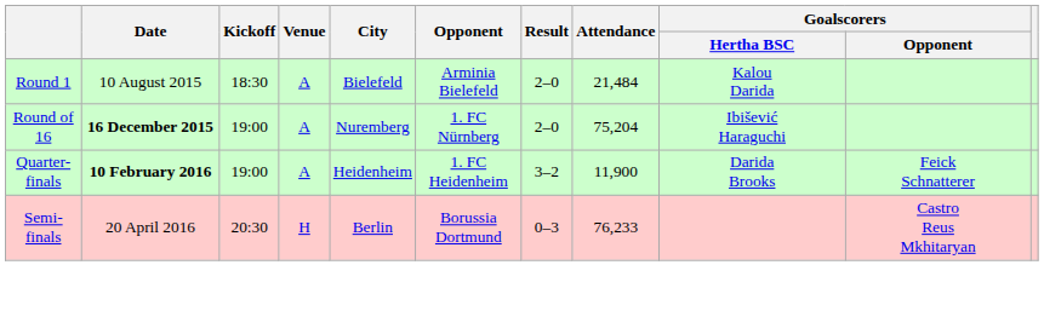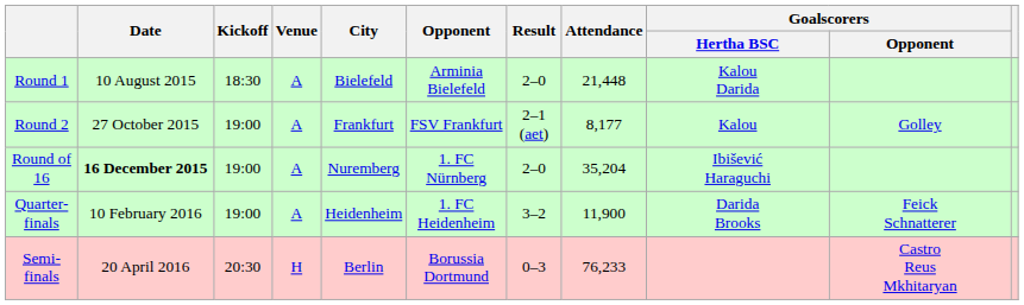 <table class="wikitable" Style="text-align: center;font-size:85%">
 <tr>
 <th rowspan="2"></th>
 <th rowspan="2" style="width:110px">Date</th>
 <th rowspan="2">Kickoff</th>
 <th rowspan="2">Venue</th>
 <th rowspan="2">City</th>
 <th rowspan="2">Opponent</th>
 <th rowspan="2">Result</th>
 <th rowspan="2">Attendance</th>
 <th colspan="2">Goalscorers</th>
 <th rowspan="2"></th>
 </tr>
 <tr>
 <th style="width:150px"><a href='#'>Hertha BSC</a></th>
 <th style="width:150px">Opponent</th>
 </tr>
 <tr style="background:#cfc">
 <td><a href='#'>Round 1</a></td>
 <td>10 August 2015</td>
 <td>18:30</td>
 <td><a href='#'>A</a></td>
 <td><a href='#'>Bielefeld</a></td>
 <td><a href='#'>Arminia Bielefeld</a></td>
 <td>2–0</td>
-<td>21,484</td>
+<td>21,448</td>
 <td><a href='#'>Kalou</a> <br><a href='#'>Darida</a> </td>
 <td></td>
+<td></td>
+</tr>
+<tr style="background:#cfc">
+<td><a href='#'>Round 2</a></td>
+<td>27 October 2015</td>
+<td>19:00</td>
+<td><a href='#'>A</a></td>
+<td><a href='#'>Frankfurt</a></td>
+<td><a href='#'>FSV Frankfurt</a></td>
+<td>2–1 (<a href='#'>aet</a>)</td>
+<td>8,177</td>
+<td><a href='#'>Kalou</a> </td>
+<td><a href='#'>Golley</a> </td>
 <td></td>
 </tr>
 <tr style="background:#cfc">
 <td><a href='#'>Round of 16</a></td>
 <td><strong>16 December 2015</strong></td>
 <td>19:00</td>
 <td><a href='#'>A</a></td>
 <td><a href='#'>Nuremberg</a></td>
 <td><a href='#'>1. FC Nürnberg</a></td>
 <td>2–0</td>
-<td>75,204</td>
+<td>35,204</td>
 <td><a href='#'>Ibišević</a> <br><a href='#'>Haraguchi</a> </td>
 <td></td>
 <td></td>
 </tr>
 <tr style="background:#cfc">
 <td><a href='#'>Quarter-finals</a></td>
-<td><strong>10 February 2016</strong></td>
+<td>10 February 2016</td>
 <td>19:00</td>
 <td><a href='#'>A</a></td>
 <td><a href='#'>Heidenheim</a></td>
 <td><a href='#'>1. FC Heidenheim</a></td>
 <td>3–2</td>
 <td>11,900</td>
 <td><a href='#'>Darida</a> <br><a href='#'>Brooks</a> </td>
 <td><a href='#'>Feick</a> <br><a href='#'>Schnatterer</a> </td>
 <td></td>
 </tr>
 <tr style="background:#fcc">
 <td><a href='#'>Semi-finals</a></td>
 <td>20 April 2016</td>
 <td>20:30</td>
 <td><a href='#'>H</a></td>
 <td><a href='#'>Berlin</a></td>
 <td><a href='#'>Borussia Dortmund</a></td>
 <td>0–3</td>
 <td>76,233</td>
 <td></td>
 <td><a href='#'>Castro</a> <br><a href='#'>Reus</a> <br><a href='#'>Mkhitaryan</a> </td>
 <td></td>
 </tr>
 </table>
